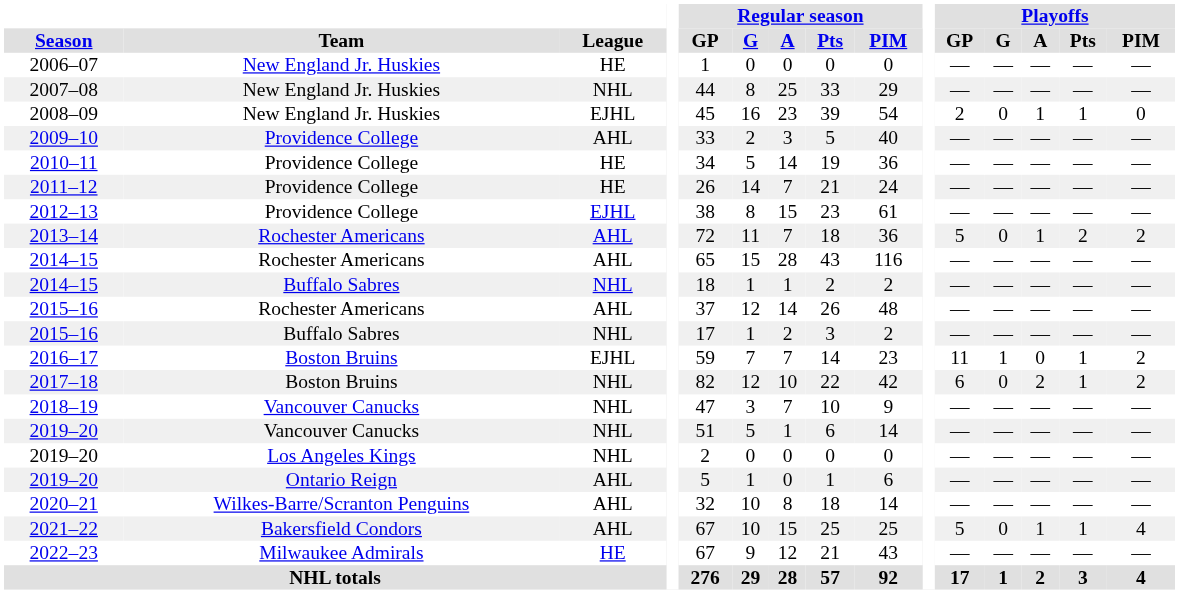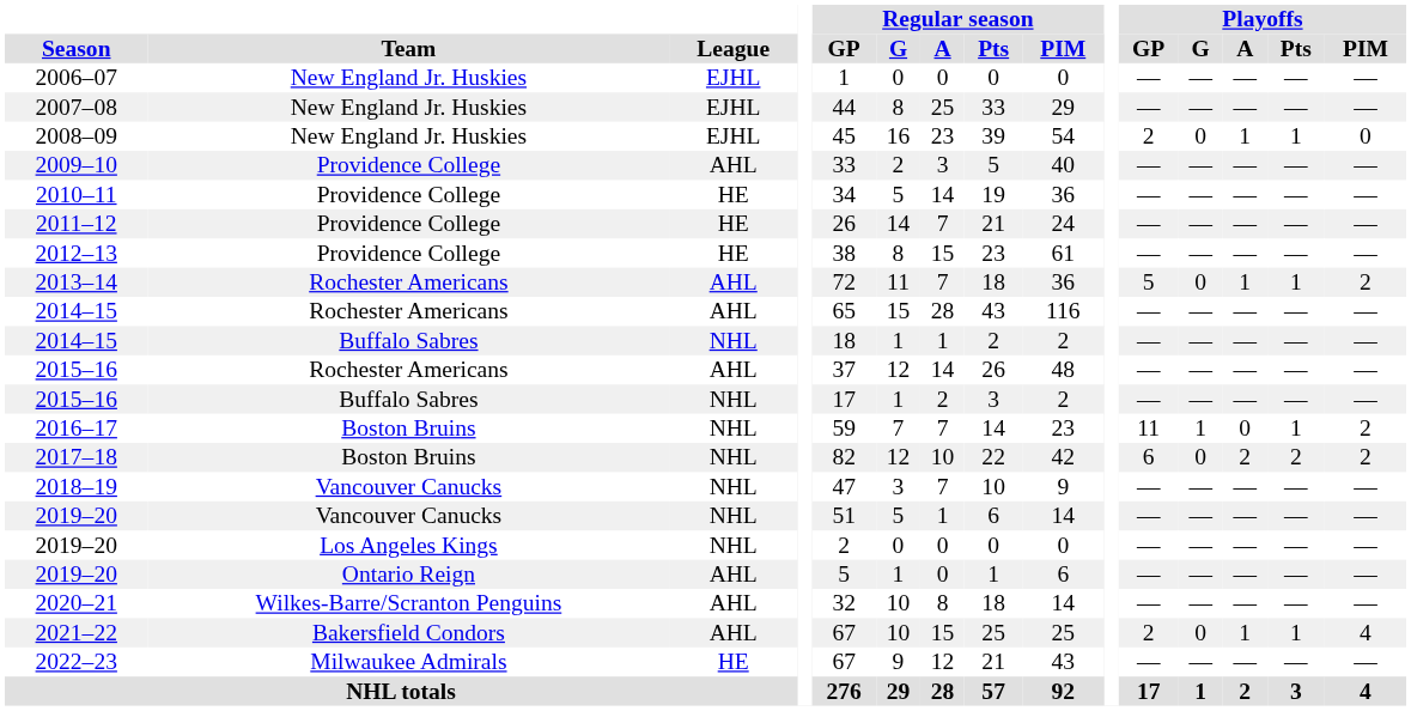 <table border="0" cellpadding="1" cellspacing="0" style="text-align:center; width:60em;">
 <tr style="background:#e0e0e0;">
 <th colspan="3"  bgcolor="#ffffff"> </th>
 <th rowspan="99" bgcolor="#ffffff"> </th>
 <th colspan="5"><a href='#'>Regular season</a></th>
 <th rowspan="99" bgcolor="#ffffff"> </th>
 <th colspan="5"><a href='#'>Playoffs</a></th>
 </tr>
 <tr style="background:#e0e0e0;">
 <th><a href='#'>Season</a></th>
 <th>Team</th>
 <th>League</th>
 <th>GP</th>
 <th><a href='#'>G</a></th>
 <th><a href='#'>A</a></th>
 <th><a href='#'>Pts</a></th>
 <th><a href='#'>PIM</a></th>
 <th>GP</th>
 <th>G</th>
 <th>A</th>
 <th>Pts</th>
 <th>PIM</th>
 </tr>
 <tr>
 <td>2006–07</td>
 <td><a href='#'>New England Jr. Huskies</a></td>
-<td>HE</td>
+<td><a href='#'>EJHL</a></td>
 <td>1</td>
 <td>0</td>
 <td>0</td>
 <td>0</td>
 <td>0</td>
 <td>—</td>
 <td>—</td>
 <td>—</td>
 <td>—</td>
 <td>—</td>
 </tr>
 <tr bgcolor="#f0f0f0">
 <td>2007–08</td>
 <td>New England Jr. Huskies</td>
-<td>NHL</td>
+<td>EJHL</td>
 <td>44</td>
 <td>8</td>
 <td>25</td>
 <td>33</td>
 <td>29</td>
 <td>—</td>
 <td>—</td>
 <td>—</td>
 <td>—</td>
 <td>—</td>
 </tr>
 <tr>
 <td>2008–09</td>
 <td>New England Jr. Huskies</td>
 <td>EJHL</td>
 <td>45</td>
 <td>16</td>
 <td>23</td>
 <td>39</td>
 <td>54</td>
 <td>2</td>
 <td>0</td>
 <td>1</td>
 <td>1</td>
 <td>0</td>
 </tr>
 <tr bgcolor="#f0f0f0">
 <td><a href='#'>2009–10</a></td>
 <td><a href='#'>Providence College</a></td>
 <td>AHL</td>
 <td>33</td>
 <td>2</td>
 <td>3</td>
 <td>5</td>
 <td>40</td>
 <td>—</td>
 <td>—</td>
 <td>—</td>
 <td>—</td>
 <td>—</td>
 </tr>
 <tr>
 <td><a href='#'>2010–11</a></td>
 <td>Providence College</td>
 <td>HE</td>
 <td>34</td>
 <td>5</td>
 <td>14</td>
 <td>19</td>
 <td>36</td>
 <td>—</td>
 <td>—</td>
 <td>—</td>
 <td>—</td>
 <td>—</td>
 </tr>
 <tr bgcolor="#f0f0f0">
 <td><a href='#'>2011–12</a></td>
 <td>Providence College</td>
 <td>HE</td>
 <td>26</td>
 <td>14</td>
 <td>7</td>
 <td>21</td>
 <td>24</td>
 <td>—</td>
 <td>—</td>
 <td>—</td>
 <td>—</td>
 <td>—</td>
 </tr>
 <tr>
 <td><a href='#'>2012–13</a></td>
 <td>Providence College</td>
-<td><a href='#'>EJHL</a></td>
+<td>HE</td>
 <td>38</td>
 <td>8</td>
 <td>15</td>
 <td>23</td>
 <td>61</td>
 <td>—</td>
 <td>—</td>
 <td>—</td>
 <td>—</td>
 <td>—</td>
 </tr>
 <tr bgcolor="#f0f0f0">
 <td><a href='#'>2013–14</a></td>
 <td><a href='#'>Rochester Americans</a></td>
 <td><a href='#'>AHL</a></td>
 <td>72</td>
 <td>11</td>
 <td>7</td>
 <td>18</td>
 <td>36</td>
 <td>5</td>
 <td>0</td>
 <td>1</td>
-<td>2</td>
+<td>1</td>
 <td>2</td>
 </tr>
 <tr>
 <td><a href='#'>2014–15</a></td>
 <td>Rochester Americans</td>
 <td>AHL</td>
 <td>65</td>
 <td>15</td>
 <td>28</td>
 <td>43</td>
 <td>116</td>
 <td>—</td>
 <td>—</td>
 <td>—</td>
 <td>—</td>
 <td>—</td>
 </tr>
 <tr bgcolor="#f0f0f0">
 <td><a href='#'>2014–15</a></td>
 <td><a href='#'>Buffalo Sabres</a></td>
 <td><a href='#'>NHL</a></td>
 <td>18</td>
 <td>1</td>
 <td>1</td>
 <td>2</td>
 <td>2</td>
 <td>—</td>
 <td>—</td>
 <td>—</td>
 <td>—</td>
 <td>—</td>
 </tr>
 <tr>
 <td><a href='#'>2015–16</a></td>
 <td>Rochester Americans</td>
 <td>AHL</td>
 <td>37</td>
 <td>12</td>
 <td>14</td>
 <td>26</td>
 <td>48</td>
 <td>—</td>
 <td>—</td>
 <td>—</td>
 <td>—</td>
 <td>—</td>
 </tr>
 <tr bgcolor="#f0f0f0">
 <td><a href='#'>2015–16</a></td>
 <td>Buffalo Sabres</td>
 <td>NHL</td>
 <td>17</td>
 <td>1</td>
 <td>2</td>
 <td>3</td>
 <td>2</td>
 <td>—</td>
 <td>—</td>
 <td>—</td>
 <td>—</td>
 <td>—</td>
 </tr>
 <tr>
 <td><a href='#'>2016–17</a></td>
 <td><a href='#'>Boston Bruins</a></td>
-<td>EJHL</td>
+<td>NHL</td>
 <td>59</td>
 <td>7</td>
 <td>7</td>
 <td>14</td>
 <td>23</td>
 <td>11</td>
 <td>1</td>
 <td>0</td>
 <td>1</td>
 <td>2</td>
 </tr>
 <tr bgcolor="#f0f0f0">
 <td><a href='#'>2017–18</a></td>
 <td>Boston Bruins</td>
 <td>NHL</td>
 <td>82</td>
 <td>12</td>
 <td>10</td>
 <td>22</td>
 <td>42</td>
 <td>6</td>
 <td>0</td>
 <td>2</td>
-<td>1</td>
+<td>2</td>
 <td>2</td>
 </tr>
 <tr>
 <td><a href='#'>2018–19</a></td>
 <td><a href='#'>Vancouver Canucks</a></td>
 <td>NHL</td>
 <td>47</td>
 <td>3</td>
 <td>7</td>
 <td>10</td>
 <td>9</td>
 <td>—</td>
 <td>—</td>
 <td>—</td>
 <td>—</td>
 <td>—</td>
 </tr>
 <tr bgcolor="#f0f0f0">
 <td><a href='#'>2019–20</a></td>
 <td>Vancouver Canucks</td>
 <td>NHL</td>
 <td>51</td>
 <td>5</td>
 <td>1</td>
 <td>6</td>
 <td>14</td>
 <td>—</td>
 <td>—</td>
 <td>—</td>
 <td>—</td>
 <td>—</td>
 </tr>
 <tr>
 <td>2019–20</td>
 <td><a href='#'>Los Angeles Kings</a></td>
 <td>NHL</td>
 <td>2</td>
 <td>0</td>
 <td>0</td>
 <td>0</td>
 <td>0</td>
 <td>—</td>
 <td>—</td>
 <td>—</td>
 <td>—</td>
 <td>—</td>
 </tr>
 <tr bgcolor="#f0f0f0">
 <td><a href='#'>2019–20</a></td>
 <td><a href='#'>Ontario Reign</a></td>
 <td>AHL</td>
 <td>5</td>
 <td>1</td>
 <td>0</td>
 <td>1</td>
 <td>6</td>
 <td>—</td>
 <td>—</td>
 <td>—</td>
 <td>—</td>
 <td>—</td>
 </tr>
 <tr>
 <td><a href='#'>2020–21</a></td>
 <td><a href='#'>Wilkes-Barre/Scranton Penguins</a></td>
 <td>AHL</td>
 <td>32</td>
 <td>10</td>
 <td>8</td>
 <td>18</td>
 <td>14</td>
 <td>—</td>
 <td>—</td>
 <td>—</td>
 <td>—</td>
 <td>—</td>
 </tr>
 <tr bgcolor="#f0f0f0">
 <td><a href='#'>2021–22</a></td>
 <td><a href='#'>Bakersfield Condors</a></td>
 <td>AHL</td>
 <td>67</td>
 <td>10</td>
 <td>15</td>
 <td>25</td>
 <td>25</td>
-<td>5</td>
+<td>2</td>
 <td>0</td>
 <td>1</td>
 <td>1</td>
 <td>4</td>
 </tr>
 <tr>
 <td><a href='#'>2022–23</a></td>
 <td><a href='#'>Milwaukee Admirals</a></td>
 <td><a href='#'>HE</a></td>
 <td>67</td>
 <td>9</td>
 <td>12</td>
 <td>21</td>
 <td>43</td>
 <td>—</td>
 <td>—</td>
 <td>—</td>
 <td>—</td>
 <td>—</td>
 </tr>
 <tr ALIGN="center" bgcolor="#e0e0e0">
 <th colspan="3">NHL totals</th>
 <th>276</th>
 <th>29</th>
 <th>28</th>
 <th>57</th>
 <th>92</th>
 <th>17</th>
 <th>1</th>
 <th>2</th>
 <th>3</th>
 <th>4</th>
 </tr>
 </table>
